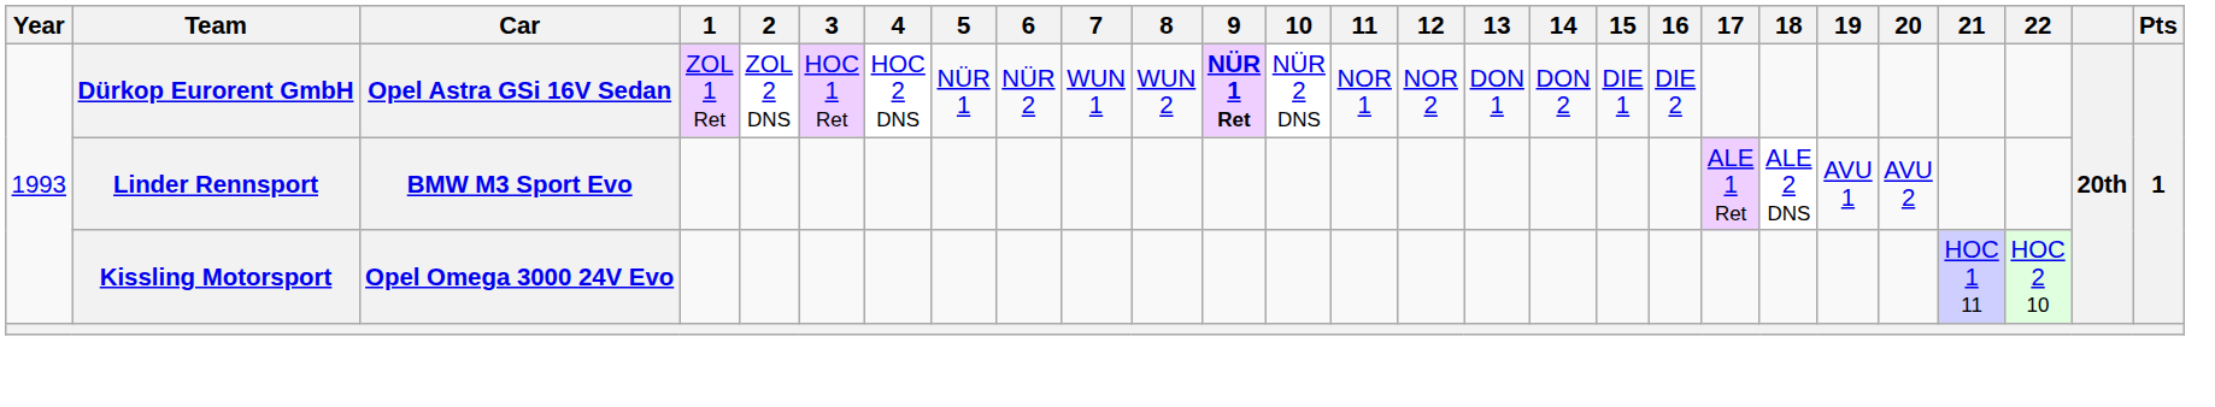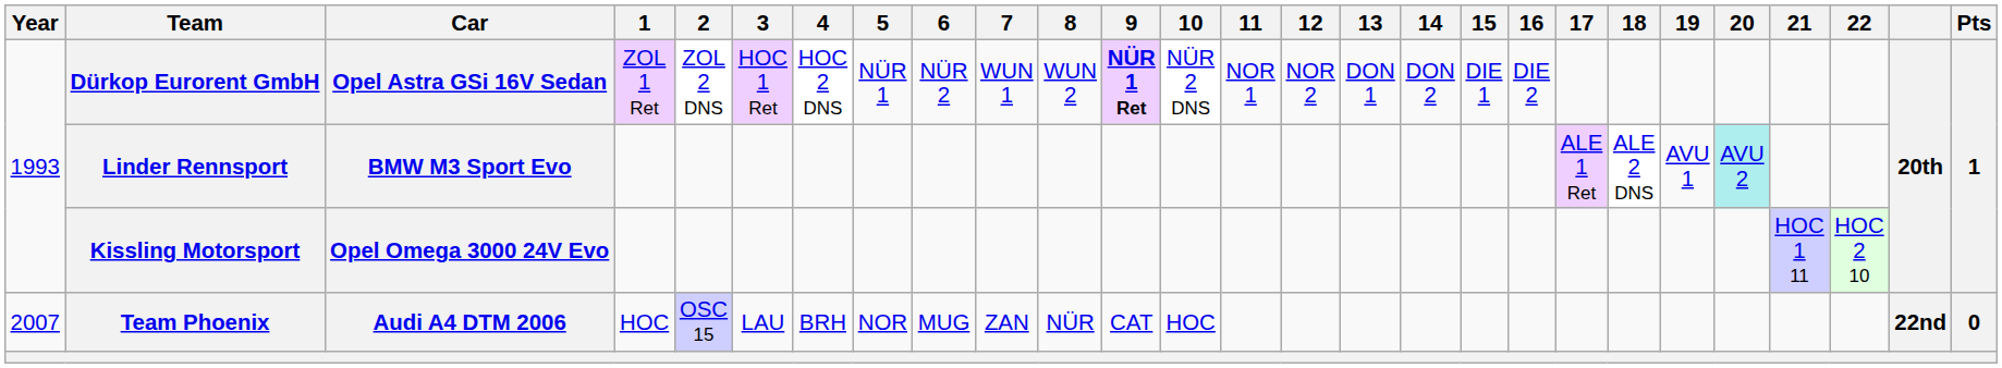 <table class="wikitable" border="1" style="text-align:center; font-size:85%;">
 <tr>
 <th>Year</th>
 <th>Team</th>
 <th>Car</th>
 <th>1</th>
 <th>2</th>
 <th>3</th>
 <th>4</th>
 <th>5</th>
 <th>6</th>
 <th>7</th>
 <th>8</th>
 <th>9</th>
 <th>10</th>
 <th>11</th>
 <th>12</th>
 <th>13</th>
 <th>14</th>
 <th>15</th>
 <th>16</th>
 <th>17</th>
 <th>18</th>
 <th>19</th>
 <th>20</th>
 <th>21</th>
 <th>22</th>
 <th></th>
 <th>Pts</th>
 </tr>
 <tr>
 <td rowspan=3><a href='#'>1993</a></td>
 <th><a href='#'>Dürkop Eurorent GmbH</a></th>
 <th><a href='#'>Opel Astra GSi 16V Sedan</a></th>
 <td style="background:#EFCFFF;"><a href='#'>ZOL<br>1</a><br><small>Ret</small></td>
 <td style="background:#FFFFFF;"><a href='#'>ZOL<br>2</a><br><small>DNS</small></td>
 <td style="background:#EFCFFF;"><a href='#'>HOC<br>1</a><br><small>Ret</small></td>
 <td style="background:#FFFFFF;"><a href='#'>HOC<br>2</a><br><small>DNS</small></td>
 <td><a href='#'>NÜR<br>1</a></td>
 <td><a href='#'>NÜR<br>2</a></td>
 <td><a href='#'>WUN<br>1</a></td>
 <td><a href='#'>WUN<br>2</a></td>
 <td style="background:#EFCFFF;"><strong><a href='#'>NÜR<br>1</a><br><small>Ret</small></strong></td>
 <td style="background:#FFFFFF;"><a href='#'>NÜR<br>2</a><br><small>DNS</small></td>
 <td><a href='#'>NOR<br>1</a></td>
 <td><a href='#'>NOR<br>2</a></td>
 <td><a href='#'>DON<br>1</a></td>
 <td><a href='#'>DON<br>2</a></td>
 <td><a href='#'>DIE<br>1</a></td>
 <td><a href='#'>DIE<br>2</a></td>
 <td></td>
 <td></td>
 <td></td>
 <td></td>
 <td></td>
 <td></td>
 <th rowspan=3>20th</th>
 <th rowspan=3>1</th>
 </tr>
 <tr>
 <th><a href='#'>Linder Rennsport</a></th>
 <th><a href='#'>BMW M3 Sport Evo</a></th>
 <td></td>
 <td></td>
 <td></td>
 <td></td>
 <td></td>
 <td></td>
 <td></td>
 <td></td>
 <td></td>
 <td></td>
 <td></td>
 <td></td>
 <td></td>
 <td></td>
 <td></td>
 <td></td>
 <td style="background:#EFCFFF;"><a href='#'>ALE<br>1</a><br><small>Ret</small></td>
 <td style="background:#FFFFFF;"><a href='#'>ALE<br>2</a><br><small>DNS</small></td>
 <td><a href='#'>AVU<br>1</a></td>
-<td><a href='#'>AVU<br>2</a></td>
+<td style="background: paleturquoise;"><a href='#'>AVU<br>2</a></td>
 <td></td>
 <td></td>
 </tr>
 <tr>
 <th><a href='#'>Kissling Motorsport</a></th>
 <th><a href='#'>Opel Omega 3000 24V Evo</a></th>
 <td></td>
 <td></td>
 <td></td>
 <td></td>
 <td></td>
 <td></td>
 <td></td>
 <td></td>
 <td></td>
 <td></td>
 <td></td>
 <td></td>
 <td></td>
 <td></td>
 <td></td>
 <td></td>
 <td></td>
 <td></td>
 <td></td>
 <td></td>
 <td style="background:#CFCFFF;"><a href='#'>HOC<br>1</a><br><small>11</small></td>
 <td style="background:#DFFFDF;"><a href='#'>HOC<br>2</a><br><small>10</small></td>
 </tr>
 <tr>
+<td><a href='#'>2007</a></td>
+<th><a href='#'>Team Phoenix</a></th>
+<th><a href='#'>Audi A4 DTM 2006</a></th>
+<td><a href='#'>HOC</a></td>
+<td style="background:#CFCFFF;"><a href='#'>OSC</a><br><small>15</small></td>
+<td><a href='#'>LAU</a></td>
+<td><a href='#'>BRH</a></td>
+<td><a href='#'>NOR</a></td>
+<td><a href='#'>MUG</a></td>
+<td><a href='#'>ZAN</a></td>
+<td><a href='#'>NÜR</a></td>
+<td><a href='#'>CAT</a></td>
+<td><a href='#'>HOC</a></td>
+<td></td>
+<td></td>
+<td></td>
+<td></td>
+<td></td>
+<td></td>
+<td></td>
+<td></td>
+<td></td>
+<td></td>
+<td></td>
+<td></td>
+<th>22nd</th>
+<th>0</th>
+</tr>
+<tr>
 <th colspan="27"></th>
 </tr>
 </table>
